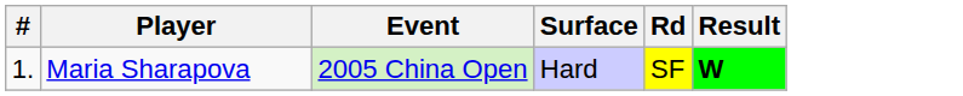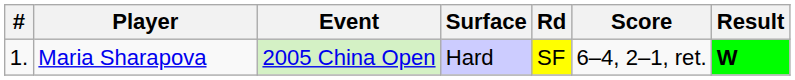 <table class="wikitable sortable">
 <tr>
 <th>#</th>
 <th width=155>Player</th>
 <th>Event</th>
 <th>Surface</th>
 <th>Rd</th>
+<th>Score</th>
 <th>Result</th>
 </tr>
 <tr>
 <td>1.</td>
 <td> <a href='#'>Maria Sharapova</a></td>
 <td bgcolor=d4f1c5><a href='#'>2005 China Open</a></td>
 <td style=background:#ccf;>Hard</td>
 <td bgcolor=yellow>SF</td>
+<td>6–4, 2–1, ret.</td>
 <td bgcolor=lime><strong>W</strong></td>
 </tr>
 </table>
